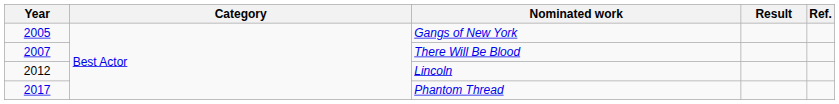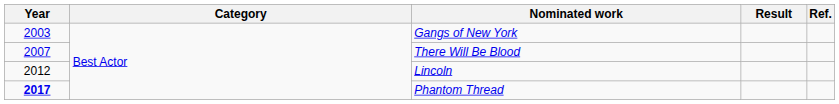 <table class=wikitable>
 <tr>
 <th scope="col" style="width:5em;">Year</th>
 <th scope="col" style="width:28em;">Category</th>
 <th scope="col" style="width:27em;">Nominated work</th>
 <th scope="col" style="width:5em;">Result</th>
 <th>Ref.</th>
 </tr>
 <tr>
-<td style="text-align:center;"><a href='#'>2005</a></td>
+<td style="text-align:center;"><a href='#'>2003</a></td>
 <td rowspan="4"><a href='#'>Best Actor</a></td>
 <td><em><a href='#'>Gangs of New York</a></em></td>
 <td></td>
 <td></td>
 </tr>
 <tr>
 <td style="text-align:center;"><a href='#'>2007</a></td>
 <td><em><a href='#'>There Will Be Blood</a></em></td>
 <td></td>
 <td></td>
 </tr>
 <tr>
 <td style="text-align:center;">2012</td>
 <td><em><a href='#'>Lincoln</a></em></td>
 <td></td>
 <td style="text-align:center;"></td>
 </tr>
 <tr>
-<td style="text-align:center;"><a href='#'>2017</a></td>
+<td style="text-align:center;"><strong><a href='#'>2017</a></strong></td>
 <td><em><a href='#'>Phantom Thread</a></em></td>
 <td></td>
 <td></td>
 </tr>
 </table>
